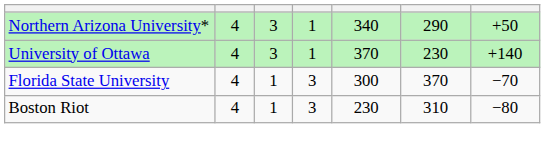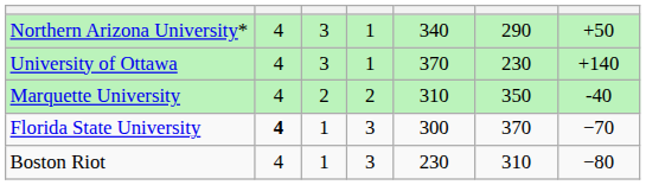 <table class="wikitable" style="text-align: center; font-size: 85%;">
 <tr>
 <th width=165></th>
 <th width=25></th>
 <th width=25></th>
 <th width=25></th>
 <th width=50></th>
 <th width=50></th>
 <th width=50></th>
 </tr>
 <tr style="background:#BBF3BB;">
 <td style="text-align:left;"><a href='#'>Northern Arizona University</a>*</td>
 <td>4</td>
 <td>3</td>
 <td>1</td>
 <td>340</td>
 <td>290</td>
 <td>+50</td>
 </tr>
 <tr style="background:#BBF3BB;">
 <td style="text-align:left;"><a href='#'>University of Ottawa</a></td>
 <td>4</td>
 <td>3</td>
 <td>1</td>
 <td>370</td>
 <td>230</td>
 <td>+140</td>
 </tr>
+<tr style="background:#BBF3BB;">
+<td style="text-align:left;"><a href='#'>Marquette University</a></td>
+<td>4</td>
+<td>2</td>
+<td>2</td>
+<td>310</td>
+<td>350</td>
+<td>-40</td>
+</tr>
 <tr>
 <td style="text-align:left;"><a href='#'>Florida State University</a></td>
-<td>4</td>
+<td><strong>4</strong></td>
 <td>1</td>
 <td>3</td>
 <td>300</td>
 <td>370</td>
 <td>−70</td>
 </tr>
 <tr>
 <td style="text-align:left;">Boston Riot</td>
 <td>4</td>
 <td>1</td>
 <td>3</td>
 <td>230</td>
 <td>310</td>
 <td>−80</td>
 </tr>
 </table>
